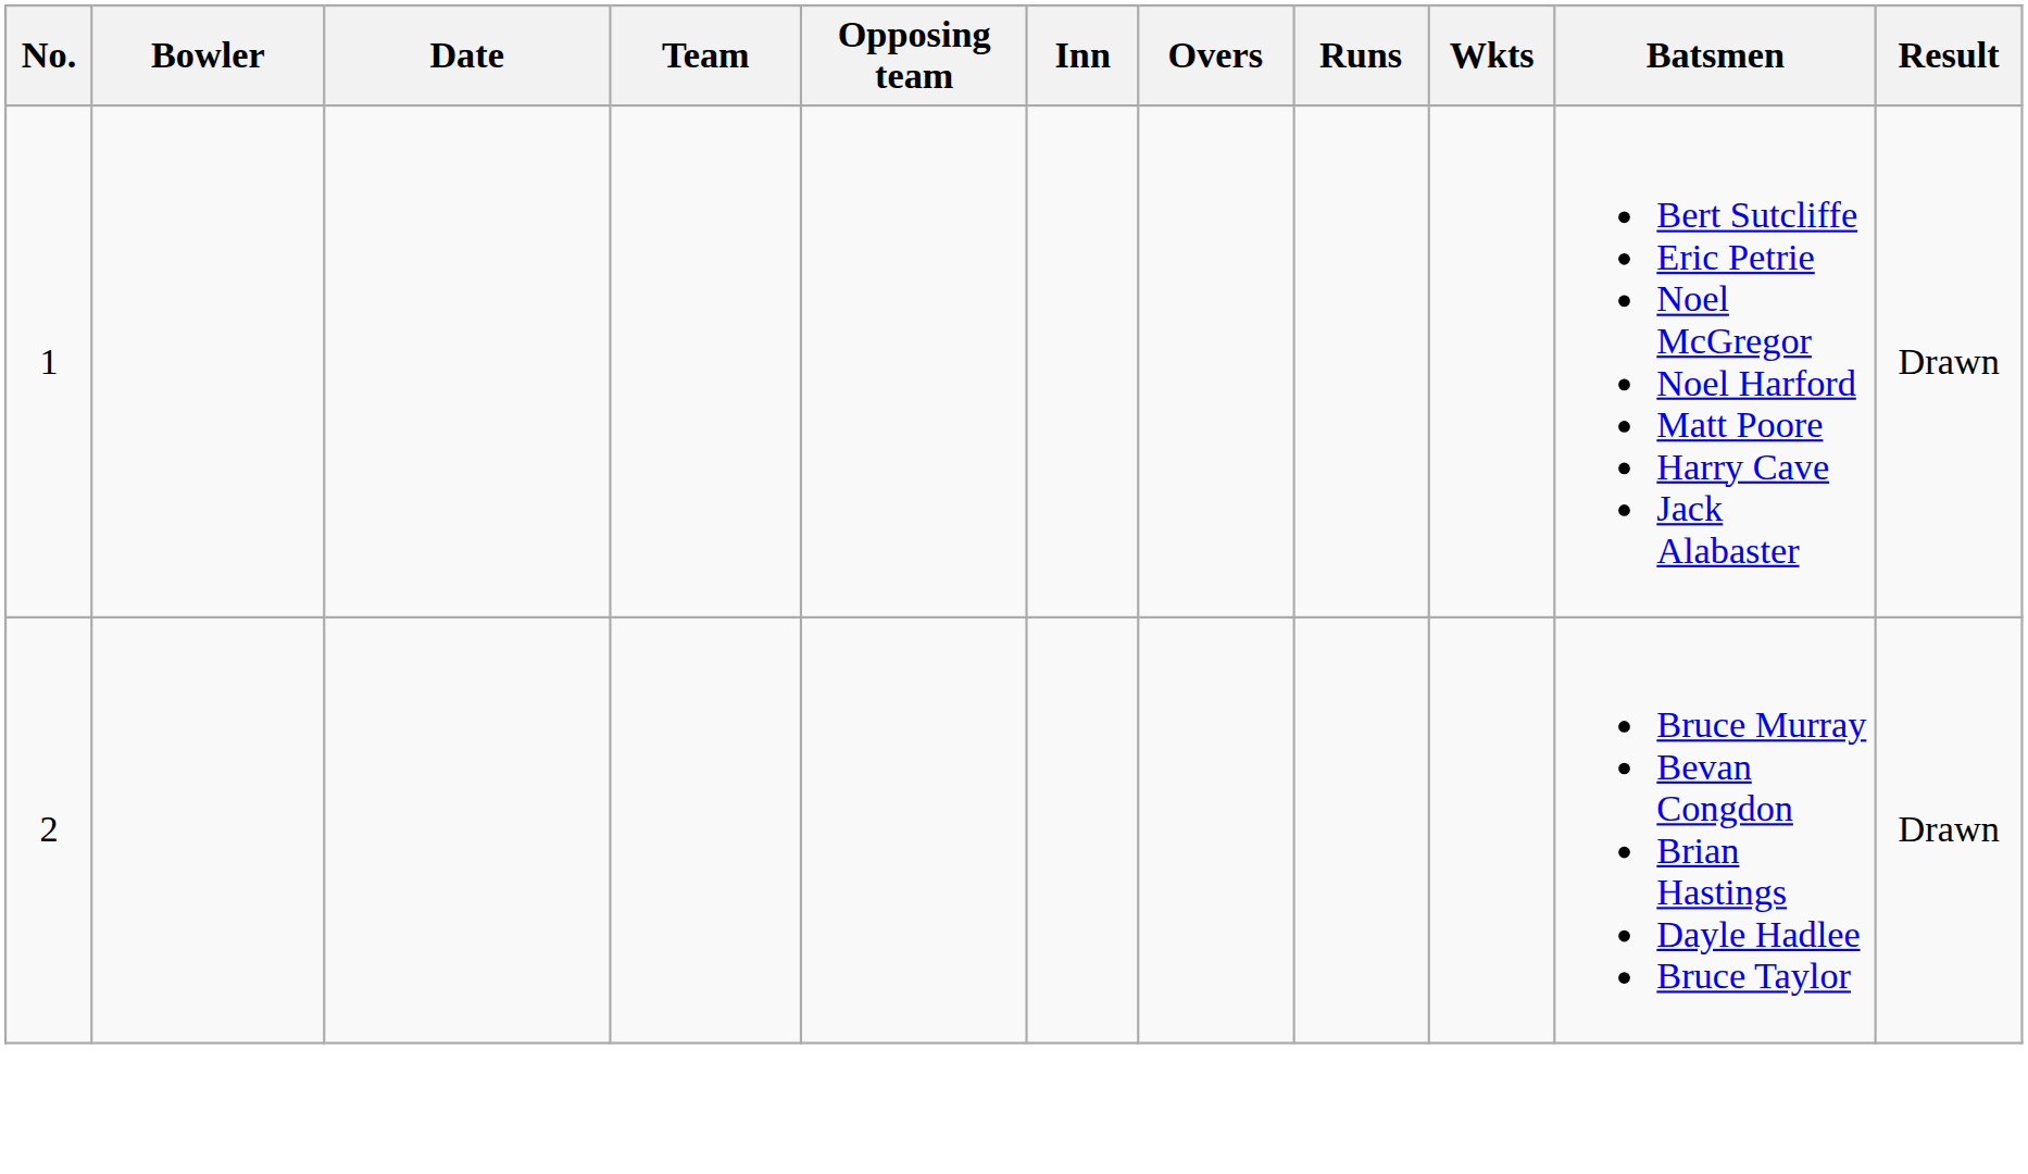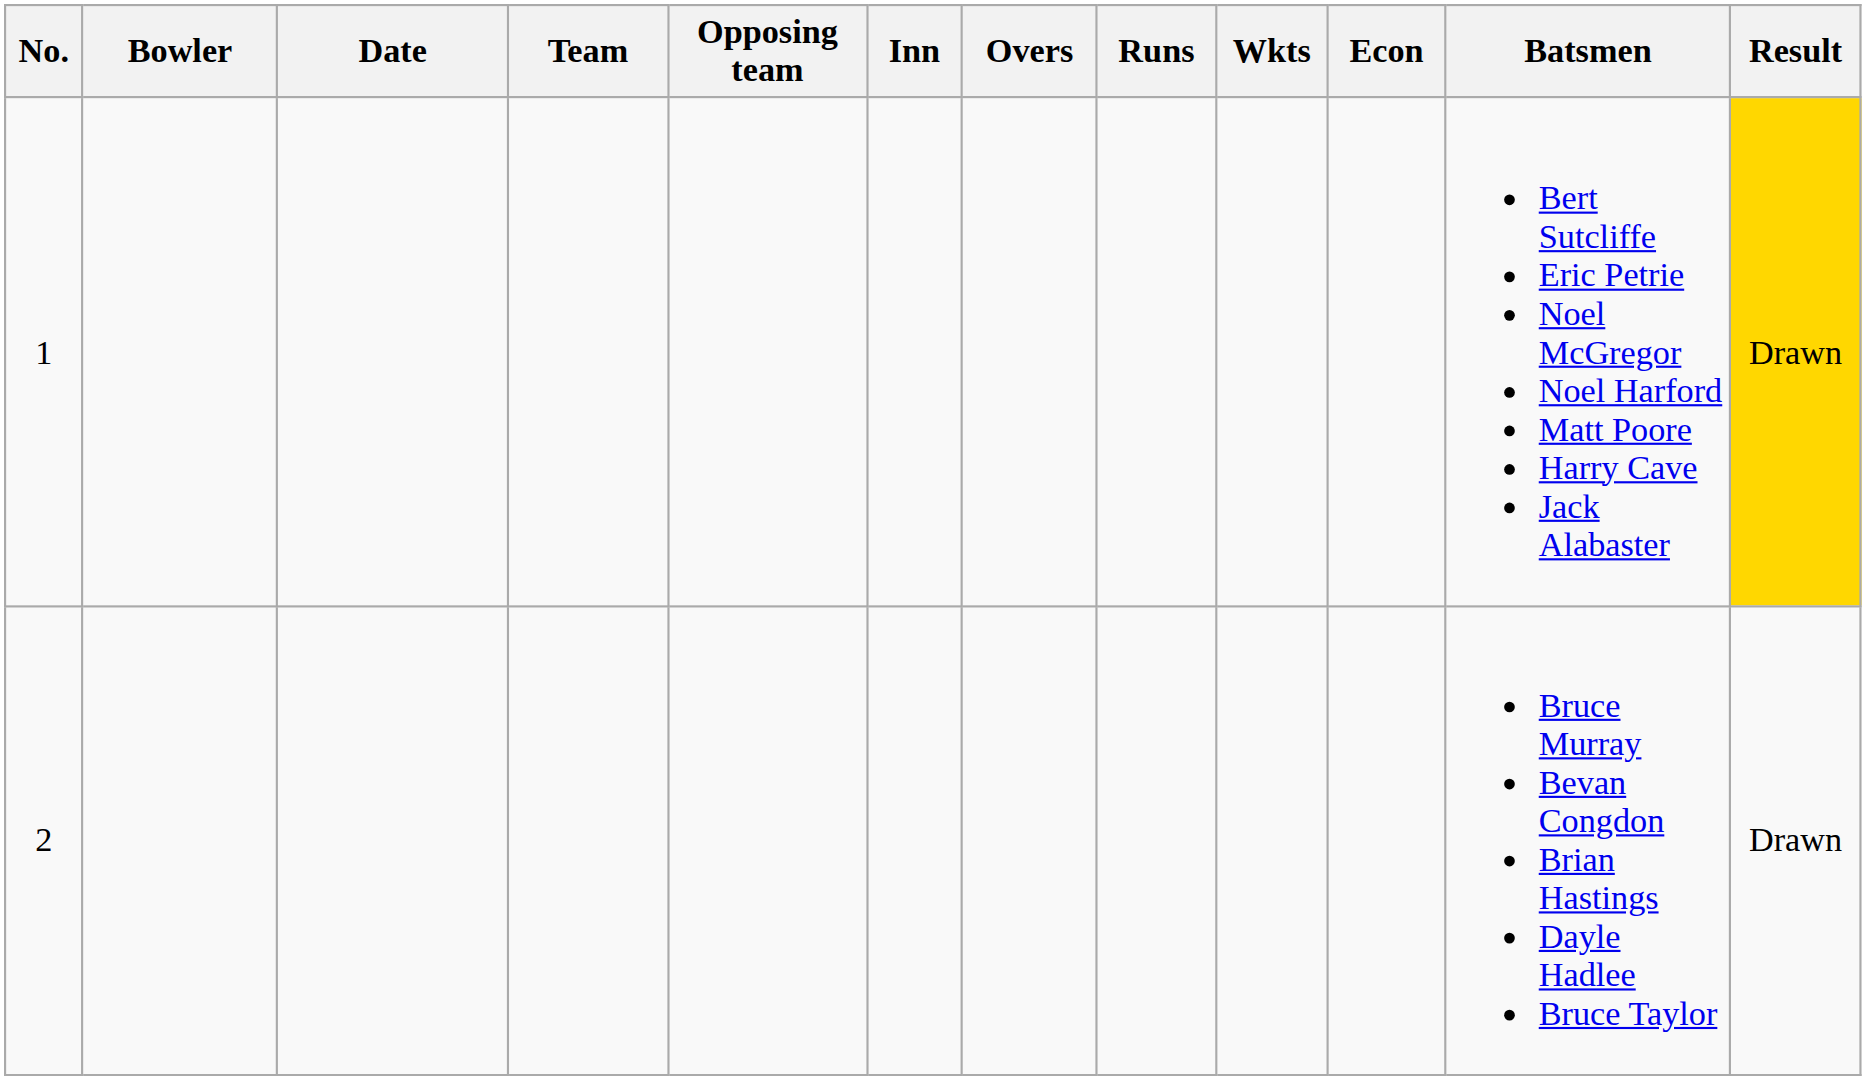 <table class="wikitable sortable" style="font-size: 100%">
 <tr align=center>
 <th scope="col" width="38">No.</th>
 <th scope="col" width="145">Bowler</th>
 <th scope="col" width="220">Date</th>
 <th scope="col" width="120">Team</th>
 <th scope="col" width="120">Opposing team</th>
 <th scope="col" width="60">Inn</th>
 <th scope="col" width="82">Overs</th>
 <th scope="col" width="70">Runs</th>
 <th scope="col" width="60">Wkts</th>
+<th scope="col" width="70">Econ</th>
 <th scope="col" width="160" class="unsortable">Batsmen</th>
 <th scope="col" width="70">Result</th>
 </tr>
 <tr align=center>
 <td scope="row">1</td>
 <td></td>
 <td></td>
 <td></td>
 <td></td>
 <td></td>
 <td></td>
 <td></td>
 <td></td>
+<td></td>
 <td align=left><br><ul><li><a href='#'>Bert Sutcliffe</a></li><li><a href='#'>Eric Petrie</a></li><li><a href='#'>Noel McGregor</a></li><li><a href='#'>Noel Harford</a></li><li><a href='#'>Matt Poore</a></li><li><a href='#'>Harry Cave</a></li><li><a href='#'>Jack Alabaster</a></li></ul></td>
-<td>Drawn</td>
+<td style="background: gold;">Drawn</td>
 </tr>
 <tr align=center>
 <td scope="row">2</td>
+<td></td>
 <td></td>
 <td></td>
 <td></td>
 <td></td>
 <td></td>
 <td></td>
 <td></td>
 <td></td>
 <td align=left><br><ul><li><a href='#'>Bruce Murray</a></li><li><a href='#'>Bevan Congdon</a></li><li><a href='#'>Brian Hastings</a></li><li><a href='#'>Dayle Hadlee</a></li><li><a href='#'>Bruce Taylor</a></li></ul></td>
 <td>Drawn</td>
 </tr>
 </table>
